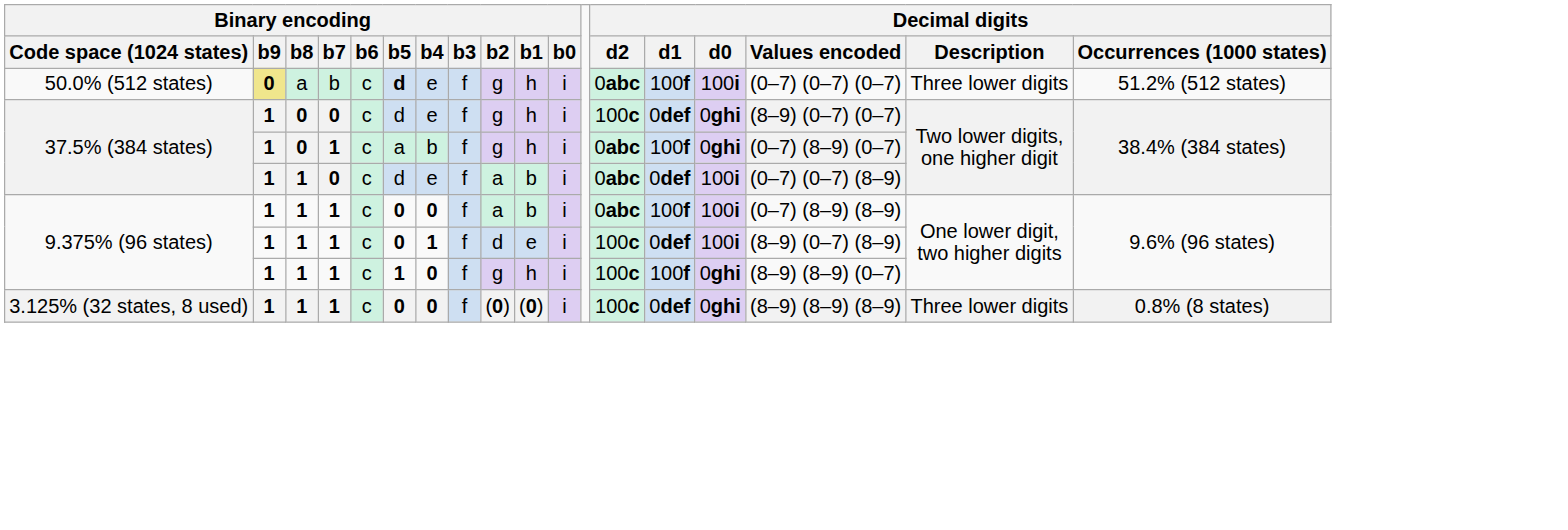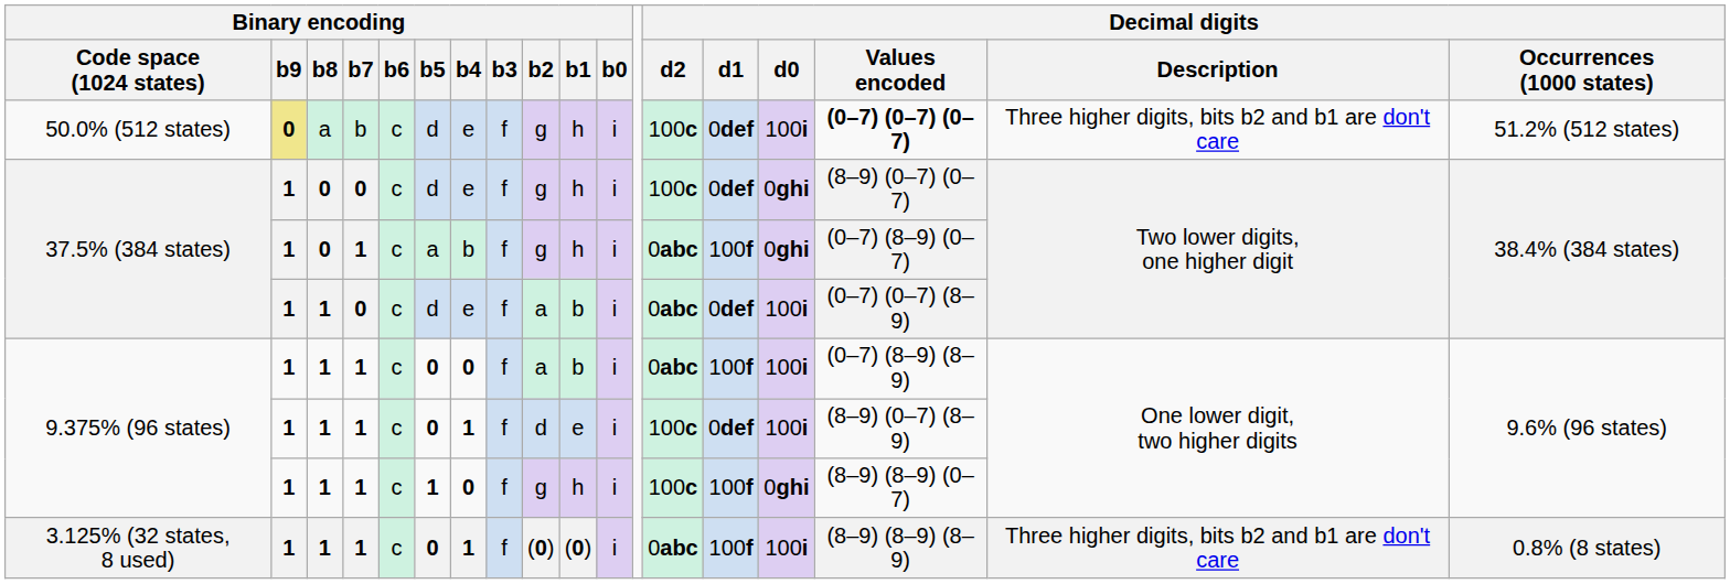 <table class="wikitable" border="1" style="text-align:center">
 <tr>
 <th scope="col" colspan="11">Binary encoding</th>
 <td rowspan="10"></td>
 <th scope="col" colspan="6">Decimal digits</th>
 </tr>
 <tr>
 <th scope="col">Code space (1024 states)</th>
 <th scope="col">b9</th>
 <th scope="col">b8</th>
 <th scope="col">b7</th>
 <th scope="col">b6</th>
 <th scope="col">b5</th>
 <th scope="col">b4</th>
 <th scope="col">b3</th>
 <th scope="col">b2</th>
 <th scope="col">b1</th>
 <th scope="col">b0</th>
 <th scope="col">d2</th>
 <th scope="col">d1</th>
 <th scope="col">d0</th>
 <th scope="col">Values encoded</th>
 <th scope="col">Description</th>
 <th scope="col">Occurrences (1000 states)</th>
 </tr>
 <tr>
 <td>50.0% (512 states)</td>
 <td style="background: khaki;"><strong>0</strong></td>
 <td bgcolor=#cef2e0>a</td>
 <td bgcolor=#cef2e0>b</td>
 <td bgcolor=#cef2e0>c</td>
-<td bgcolor=#cedff2><strong>d</strong></td>
+<td bgcolor=#cedff2>d</td>
 <td bgcolor=#cedff2>e</td>
 <td bgcolor=#cedff2>f</td>
 <td bgcolor=#ddcef2>g</td>
 <td bgcolor=#ddcef2>h</td>
 <td bgcolor=#ddcef2>i</td>
-<td bgcolor=#cef2e0>0<strong>abc</strong></td>
-<td bgcolor=#cedff2>100<strong>f</strong></td>
+<td bgcolor=#cef2e0>100<strong>c</strong></td>
+<td bgcolor=#cedff2>0<strong>def</strong></td>
 <td bgcolor=#ddcef2>100<strong>i</strong></td>
-<td>(0–7) (0–7) (0–7)</td>
-<td>Three lower digits</td>
+<td><strong>(0–7) (0–7) (0–7)</strong></td>
+<td>Three higher digits, bits b2 and b1 are <a href='#'>don't care</a></td>
 <td>51.2% (512 states)</td>
 </tr>
 <tr bgcolor=#f2f2f2>
 <td rowspan=3>37.5% (384 states)</td>
 <td><strong>1</strong></td>
 <td><strong>0</strong></td>
 <td><strong>0</strong></td>
 <td bgcolor=#cef2e0>c</td>
 <td bgcolor=#cedff2>d</td>
 <td bgcolor=#cedff2>e</td>
 <td bgcolor=#cedff2>f</td>
 <td bgcolor=#ddcef2>g</td>
 <td bgcolor=#ddcef2>h</td>
 <td bgcolor=#ddcef2>i</td>
 <td bgcolor=#cef2e0>100<strong>c</strong></td>
 <td bgcolor=#cedff2>0<strong>def</strong></td>
 <td bgcolor=#ddcef2>0<strong>ghi</strong></td>
 <td>(8–9) (0–7) (0–7)</td>
 <td rowspan=3>Two lower digits,<br>one higher digit</td>
 <td rowspan=3>38.4% (384 states)</td>
 </tr>
 <tr bgcolor=#f2f2f2>
 <td><strong>1</strong></td>
 <td><strong>0</strong></td>
 <td><strong>1</strong></td>
 <td bgcolor=#cef2e0>c</td>
 <td bgcolor=#cef2e0>a</td>
 <td bgcolor=#cef2e0>b</td>
 <td bgcolor=#cedff2>f</td>
 <td bgcolor=#ddcef2>g</td>
 <td bgcolor=#ddcef2>h</td>
 <td bgcolor=#ddcef2>i</td>
 <td bgcolor=#cef2e0>0<strong>abc</strong></td>
 <td bgcolor=#cedff2>100<strong>f</strong></td>
 <td bgcolor=#ddcef2>0<strong>ghi</strong></td>
 <td>(0–7) (8–9) (0–7)</td>
 </tr>
 <tr bgcolor=#f2f2f2>
 <td><strong>1</strong></td>
 <td><strong>1</strong></td>
 <td><strong>0</strong></td>
 <td bgcolor=#cef2e0>c</td>
 <td bgcolor=#cedff2>d</td>
 <td bgcolor=#cedff2>e</td>
 <td bgcolor=#cedff2>f</td>
 <td bgcolor=#cef2e0>a</td>
 <td bgcolor=#cef2e0>b</td>
 <td bgcolor=#ddcef2>i</td>
 <td bgcolor=#cef2e0>0<strong>abc</strong></td>
 <td bgcolor=#cedff2>0<strong>def</strong></td>
 <td bgcolor=#ddcef2>100<strong>i</strong></td>
 <td>(0–7) (0–7) (8–9)</td>
 </tr>
 <tr>
 <td rowspan=3>9.375% (96 states)</td>
 <td><strong>1</strong></td>
 <td><strong>1</strong></td>
 <td><strong>1</strong></td>
 <td bgcolor=#cef2e0>c</td>
 <td><strong>0</strong></td>
 <td><strong>0</strong></td>
 <td bgcolor=#cedff2>f</td>
 <td bgcolor=#cef2e0>a</td>
 <td bgcolor=#cef2e0>b</td>
 <td bgcolor=#ddcef2>i</td>
 <td bgcolor=#cef2e0>0<strong>abc</strong></td>
 <td bgcolor=#cedff2>100<strong>f</strong></td>
 <td bgcolor=#ddcef2>100<strong>i</strong></td>
 <td>(0–7) (8–9) (8–9)</td>
 <td rowspan=3>One lower digit,<br>two higher digits</td>
 <td rowspan=3>9.6% (96 states)</td>
 </tr>
 <tr>
 <td><strong>1</strong></td>
 <td><strong>1</strong></td>
 <td><strong>1</strong></td>
 <td bgcolor=#cef2e0>c</td>
 <td><strong>0</strong></td>
 <td><strong>1</strong></td>
 <td bgcolor=#cedff2>f</td>
 <td bgcolor=#cedff2>d</td>
 <td bgcolor=#cedff2>e</td>
 <td bgcolor=#ddcef2>i</td>
 <td bgcolor=#cef2e0>100<strong>c</strong></td>
 <td bgcolor=#cedff2>0<strong>def</strong></td>
 <td bgcolor=#ddcef2>100<strong>i</strong></td>
 <td>(8–9) (0–7) (8–9)</td>
 </tr>
 <tr>
 <td><strong>1</strong></td>
 <td><strong>1</strong></td>
 <td><strong>1</strong></td>
 <td bgcolor=#cef2e0>c</td>
 <td><strong>1</strong></td>
 <td><strong>0</strong></td>
 <td bgcolor=#cedff2>f</td>
 <td bgcolor=#ddcef2>g</td>
 <td bgcolor=#ddcef2>h</td>
 <td bgcolor=#ddcef2>i</td>
 <td bgcolor=#cef2e0>100<strong>c</strong></td>
 <td bgcolor=#cedff2>100<strong>f</strong></td>
 <td bgcolor=#ddcef2>0<strong>ghi</strong></td>
 <td>(8–9) (8–9) (0–7)</td>
 </tr>
 <tr bgcolor=#f2f2f2>
 <td>3.125% (32 states, 8 used)</td>
 <td><strong>1</strong></td>
 <td><strong>1</strong></td>
 <td><strong>1</strong></td>
 <td bgcolor=#cef2e0>c</td>
 <td><strong>0</strong></td>
-<td><strong>0</strong></td>
+<td><strong>1</strong></td>
 <td bgcolor=#cedff2>f</td>
 <td>(<strong>0</strong>)</td>
 <td>(<strong>0</strong>)</td>
 <td bgcolor=#ddcef2>i</td>
-<td bgcolor=#cef2e0>100<strong>c</strong></td>
-<td bgcolor=#cedff2>0<strong>def</strong></td>
-<td bgcolor=#ddcef2>0<strong>ghi</strong></td>
+<td bgcolor=#cef2e0>0<strong>abc</strong></td>
+<td bgcolor=#cedff2>100<strong>f</strong></td>
+<td bgcolor=#ddcef2>100<strong>i</strong></td>
 <td>(8–9) (8–9) (8–9)</td>
-<td>Three lower digits</td>
+<td>Three higher digits, bits b2 and b1 are <a href='#'>don't care</a></td>
 <td>0.8% (8 states)</td>
 </tr>
 </table>
